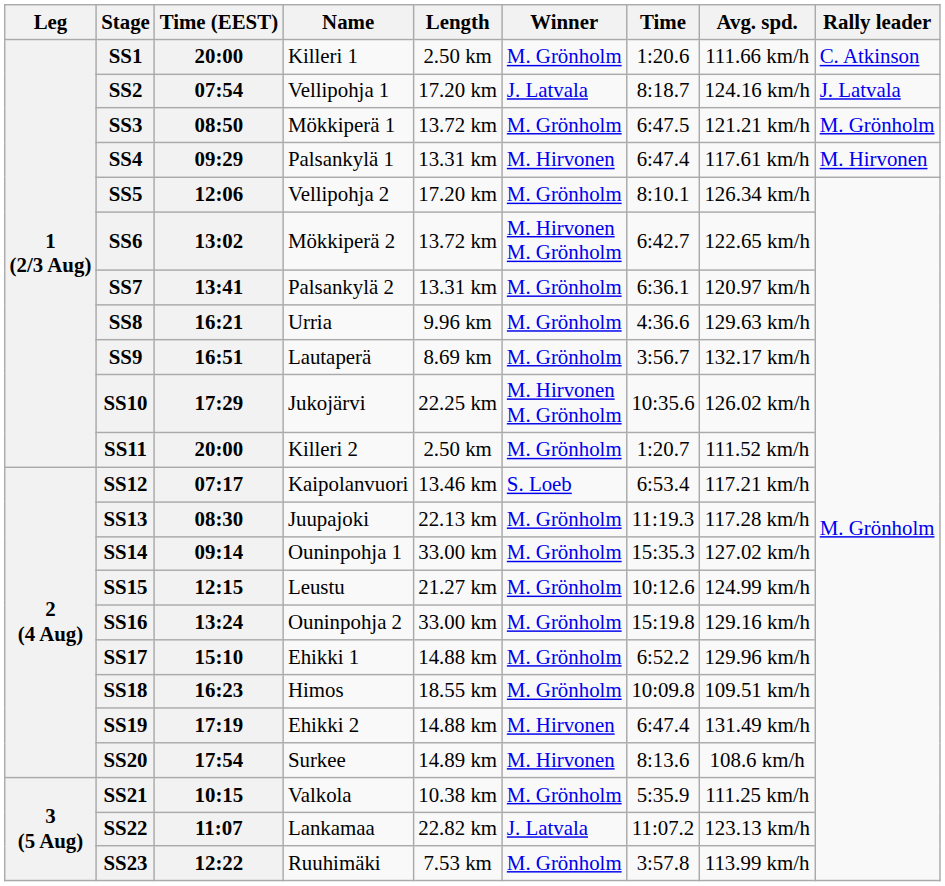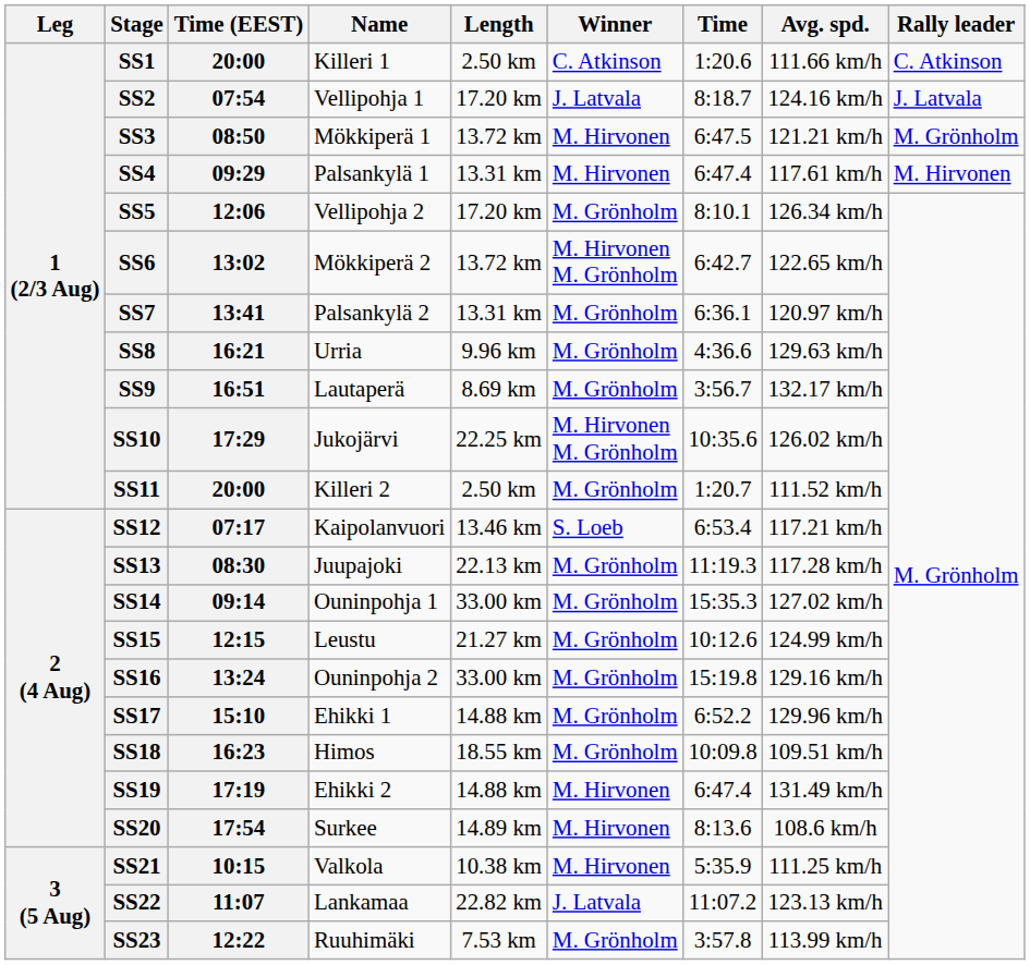 <table class="wikitable" style="text-align: center; font-size: 90%; max-width: 950px;">
 <tr>
 <th>Leg</th>
 <th>Stage</th>
 <th>Time (EEST)</th>
 <th>Name</th>
 <th>Length</th>
 <th>Winner</th>
 <th>Time</th>
 <th>Avg. spd.</th>
 <th>Rally leader</th>
 </tr>
 <tr>
 <th rowspan=11>1<br>(2/3 Aug)</th>
 <th>SS1</th>
 <th>20:00</th>
 <td align=left>Killeri 1</td>
 <td>2.50 km</td>
-<td align=left> <a href='#'>M. Grönholm</a></td>
+<td align=left> <a href='#'>C. Atkinson</a></td>
 <td>1:20.6</td>
 <td>111.66 km/h</td>
 <td align=left> <a href='#'>C. Atkinson</a></td>
 </tr>
 <tr>
 <th>SS2</th>
 <th>07:54</th>
 <td align=left>Vellipohja 1</td>
 <td>17.20 km</td>
 <td align=left> <a href='#'>J. Latvala</a></td>
 <td>8:18.7</td>
 <td>124.16 km/h</td>
 <td align=left> <a href='#'>J. Latvala</a></td>
 </tr>
 <tr>
 <th>SS3</th>
 <th>08:50</th>
 <td align=left>Mökkiperä 1</td>
 <td>13.72 km</td>
-<td align=left> <a href='#'>M. Grönholm</a></td>
+<td align=left> <a href='#'>M. Hirvonen</a></td>
 <td>6:47.5</td>
 <td>121.21 km/h</td>
 <td align=left> <a href='#'>M. Grönholm</a></td>
 </tr>
 <tr>
 <th>SS4</th>
 <th>09:29</th>
 <td align=left>Palsankylä 1</td>
 <td>13.31 km</td>
 <td align=left> <a href='#'>M. Hirvonen</a></td>
 <td>6:47.4</td>
 <td>117.61 km/h</td>
 <td align=left> <a href='#'>M. Hirvonen</a></td>
 </tr>
 <tr>
 <th>SS5</th>
 <th>12:06</th>
 <td align=left>Vellipohja 2</td>
 <td>17.20 km</td>
 <td align=left> <a href='#'>M. Grönholm</a></td>
 <td>8:10.1</td>
 <td>126.34 km/h</td>
 <td align=left rowspan=19> <a href='#'>M. Grönholm</a></td>
 </tr>
 <tr>
 <th>SS6</th>
 <th>13:02</th>
 <td align=left>Mökkiperä 2</td>
 <td>13.72 km</td>
 <td align=left> <a href='#'>M. Hirvonen</a><br> <a href='#'>M. Grönholm</a></td>
 <td>6:42.7</td>
 <td>122.65 km/h</td>
 </tr>
 <tr>
 <th>SS7</th>
 <th>13:41</th>
 <td align=left>Palsankylä 2</td>
 <td>13.31 km</td>
 <td align=left> <a href='#'>M. Grönholm</a></td>
 <td>6:36.1</td>
 <td>120.97 km/h</td>
 </tr>
 <tr>
 <th>SS8</th>
 <th>16:21</th>
 <td align=left>Urria</td>
 <td>9.96 km</td>
 <td align=left> <a href='#'>M. Grönholm</a></td>
 <td>4:36.6</td>
 <td>129.63 km/h</td>
 </tr>
 <tr>
 <th>SS9</th>
 <th>16:51</th>
 <td align=left>Lautaperä</td>
 <td>8.69 km</td>
 <td align=left> <a href='#'>M. Grönholm</a></td>
 <td>3:56.7</td>
 <td>132.17 km/h</td>
 </tr>
 <tr>
 <th>SS10</th>
 <th>17:29</th>
 <td align=left>Jukojärvi</td>
 <td>22.25 km</td>
 <td align=left> <a href='#'>M. Hirvonen</a><br> <a href='#'>M. Grönholm</a></td>
 <td>10:35.6</td>
 <td>126.02 km/h</td>
 </tr>
 <tr>
 <th>SS11</th>
 <th>20:00</th>
 <td align=left>Killeri 2</td>
 <td>2.50 km</td>
 <td align=left> <a href='#'>M. Grönholm</a></td>
 <td>1:20.7</td>
 <td>111.52 km/h</td>
 </tr>
 <tr>
 <th rowspan=9>2<br>(4 Aug)</th>
 <th>SS12</th>
 <th>07:17</th>
 <td align=left>Kaipolanvuori</td>
 <td>13.46 km</td>
 <td align=left> <a href='#'>S. Loeb</a></td>
 <td>6:53.4</td>
 <td>117.21 km/h</td>
 </tr>
 <tr>
 <th>SS13</th>
 <th>08:30</th>
 <td align=left>Juupajoki</td>
 <td>22.13 km</td>
 <td align=left> <a href='#'>M. Grönholm</a></td>
 <td>11:19.3</td>
 <td>117.28 km/h</td>
 </tr>
 <tr>
 <th>SS14</th>
 <th>09:14</th>
 <td align=left>Ouninpohja 1</td>
 <td>33.00 km</td>
 <td align=left> <a href='#'>M. Grönholm</a></td>
 <td>15:35.3</td>
 <td>127.02 km/h</td>
 </tr>
 <tr>
 <th>SS15</th>
 <th>12:15</th>
 <td align=left>Leustu</td>
 <td>21.27 km</td>
 <td align=left> <a href='#'>M. Grönholm</a></td>
 <td>10:12.6</td>
 <td>124.99 km/h</td>
 </tr>
 <tr>
 <th>SS16</th>
 <th>13:24</th>
 <td align=left>Ouninpohja 2</td>
 <td>33.00 km</td>
 <td align=left> <a href='#'>M. Grönholm</a></td>
 <td>15:19.8</td>
 <td>129.16 km/h</td>
 </tr>
 <tr>
 <th>SS17</th>
 <th>15:10</th>
 <td align=left>Ehikki 1</td>
 <td>14.88 km</td>
 <td align=left> <a href='#'>M. Grönholm</a></td>
 <td>6:52.2</td>
 <td>129.96 km/h</td>
 </tr>
 <tr>
 <th>SS18</th>
 <th>16:23</th>
 <td align=left>Himos</td>
 <td>18.55 km</td>
 <td align=left> <a href='#'>M. Grönholm</a></td>
 <td>10:09.8</td>
 <td>109.51 km/h</td>
 </tr>
 <tr>
 <th>SS19</th>
 <th>17:19</th>
 <td align=left>Ehikki 2</td>
 <td>14.88 km</td>
 <td align=left> <a href='#'>M. Hirvonen</a></td>
 <td>6:47.4</td>
 <td>131.49 km/h</td>
 </tr>
 <tr>
 <th>SS20</th>
 <th>17:54</th>
 <td align=left>Surkee</td>
 <td>14.89 km</td>
 <td align=left> <a href='#'>M. Hirvonen</a></td>
 <td>8:13.6</td>
 <td>108.6 km/h</td>
 </tr>
 <tr>
 <th rowspan=3>3<br>(5 Aug)</th>
 <th>SS21</th>
 <th>10:15</th>
 <td align=left>Valkola</td>
 <td>10.38 km</td>
-<td align=left> <a href='#'>M. Grönholm</a></td>
+<td align=left> <a href='#'>M. Hirvonen</a></td>
 <td>5:35.9</td>
 <td>111.25 km/h</td>
 </tr>
 <tr>
 <th>SS22</th>
 <th>11:07</th>
 <td align=left>Lankamaa</td>
 <td>22.82 km</td>
 <td align=left> <a href='#'>J. Latvala</a></td>
 <td>11:07.2</td>
 <td>123.13 km/h</td>
 </tr>
 <tr>
 <th>SS23</th>
 <th>12:22</th>
 <td align=left>Ruuhimäki</td>
 <td>7.53 km</td>
 <td align=left> <a href='#'>M. Grönholm</a></td>
 <td>3:57.8</td>
 <td>113.99 km/h</td>
 </tr>
 </table>
